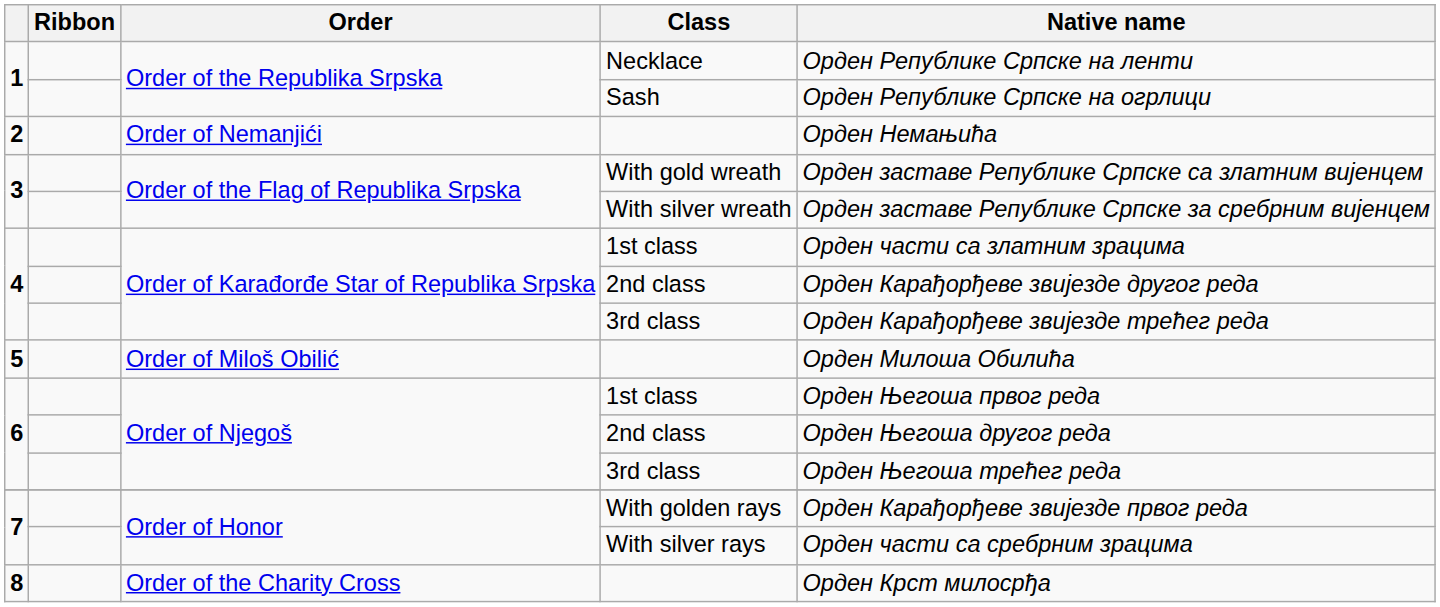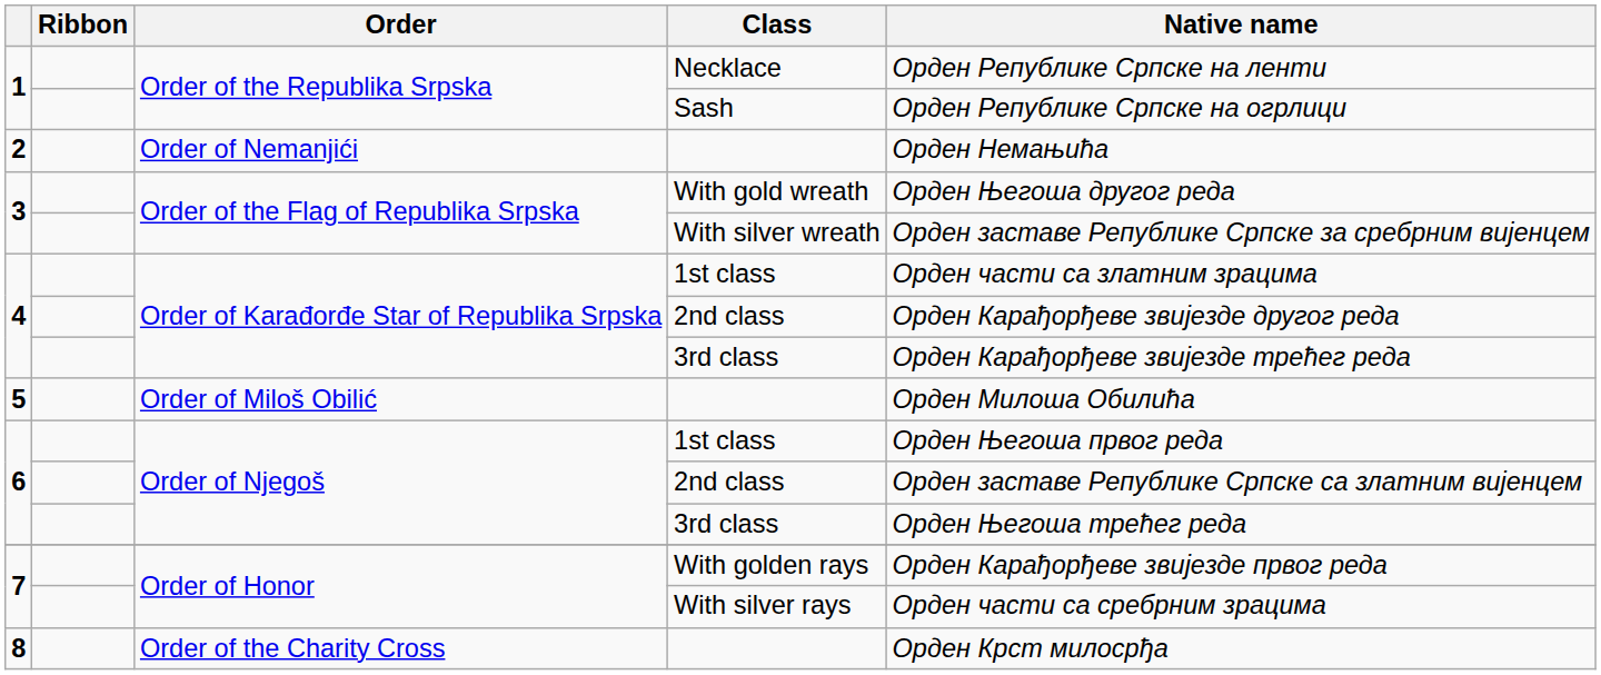 <table class="wikitable">
 <tr>
 <th></th>
 <th>Ribbon</th>
 <th>Order</th>
 <th>Class</th>
 <th>Native name</th>
 </tr>
 <tr>
 <td rowspan=2><strong>1</strong></td>
 <td></td>
 <td rowspan=2><a href='#'>Order of the Republika Srpska</a></td>
 <td>Necklace</td>
 <td><em>Орден Републике Српске на ленти</em></td>
 </tr>
 <tr>
 <td></td>
 <td>Sash</td>
 <td><em>Орден Републике Српске на огрлици</em></td>
 </tr>
 <tr>
 <td><strong>2</strong></td>
 <td></td>
 <td><a href='#'>Order of Nemanjići</a></td>
 <td></td>
 <td><em>Орден Немањића</em></td>
 </tr>
 <tr>
 <td rowspan=2><strong>3</strong></td>
 <td></td>
 <td rowspan=2><a href='#'>Order of the Flag of Republika Srpska</a></td>
 <td>With gold wreath</td>
-<td><em>Орден заставе Републике Српске са златним вијенцем</em></td>
+<td><em>Орден Његоша другог реда</em></td>
 </tr>
 <tr>
 <td></td>
 <td>With silver wreath</td>
 <td><em>Орден заставе Републике Српске за сребрним вијенцем</em></td>
 </tr>
 <tr>
 <td rowspan=3><strong>4</strong></td>
 <td></td>
 <td rowspan=3><a href='#'>Order of Karađorđe Star of Republika Srpska</a></td>
 <td>1st class</td>
 <td><em>Орден части са златним зрацима</em></td>
 </tr>
 <tr>
 <td></td>
 <td>2nd class</td>
 <td><em>Орден Карађорђеве звијезде другог реда</em></td>
 </tr>
 <tr>
 <td></td>
 <td>3rd class</td>
 <td><em>Орден Карађорђеве звијезде трећег реда</em></td>
 </tr>
 <tr>
 <td><strong>5</strong></td>
 <td></td>
 <td><a href='#'>Order of Miloš Obilić</a></td>
 <td></td>
 <td><em>Орден Милоша Обилића</em></td>
 </tr>
 <tr>
 <td rowspan=3><strong>6</strong></td>
 <td></td>
 <td rowspan=3><a href='#'>Order of Njegoš</a></td>
 <td>1st class</td>
 <td><em>Орден Његоша првог реда</em></td>
 </tr>
 <tr>
 <td></td>
 <td>2nd class</td>
-<td><em>Орден Његоша другог реда</em></td>
+<td><em>Орден заставе Републике Српске са златним вијенцем</em></td>
 </tr>
 <tr>
 <td></td>
 <td>3rd class</td>
 <td><em>Орден Његоша трећег реда</em></td>
 </tr>
 <tr>
 </tr>
 <tr>
 <td rowspan=2><strong>7</strong></td>
 <td></td>
 <td rowspan=2><a href='#'>Order of Honor</a></td>
 <td>With golden rays</td>
 <td><em>Орден Карађорђеве звијезде првог реда</em></td>
 </tr>
 <tr>
 <td></td>
 <td>With silver rays</td>
 <td><em>Орден части са сребрним зрацима</em></td>
 </tr>
 <tr>
 <td><strong>8</strong></td>
 <td></td>
 <td><a href='#'>Order of the Charity Cross</a></td>
 <td></td>
 <td><em>Орден Крст милосрђа</em></td>
 </tr>
 </table>
